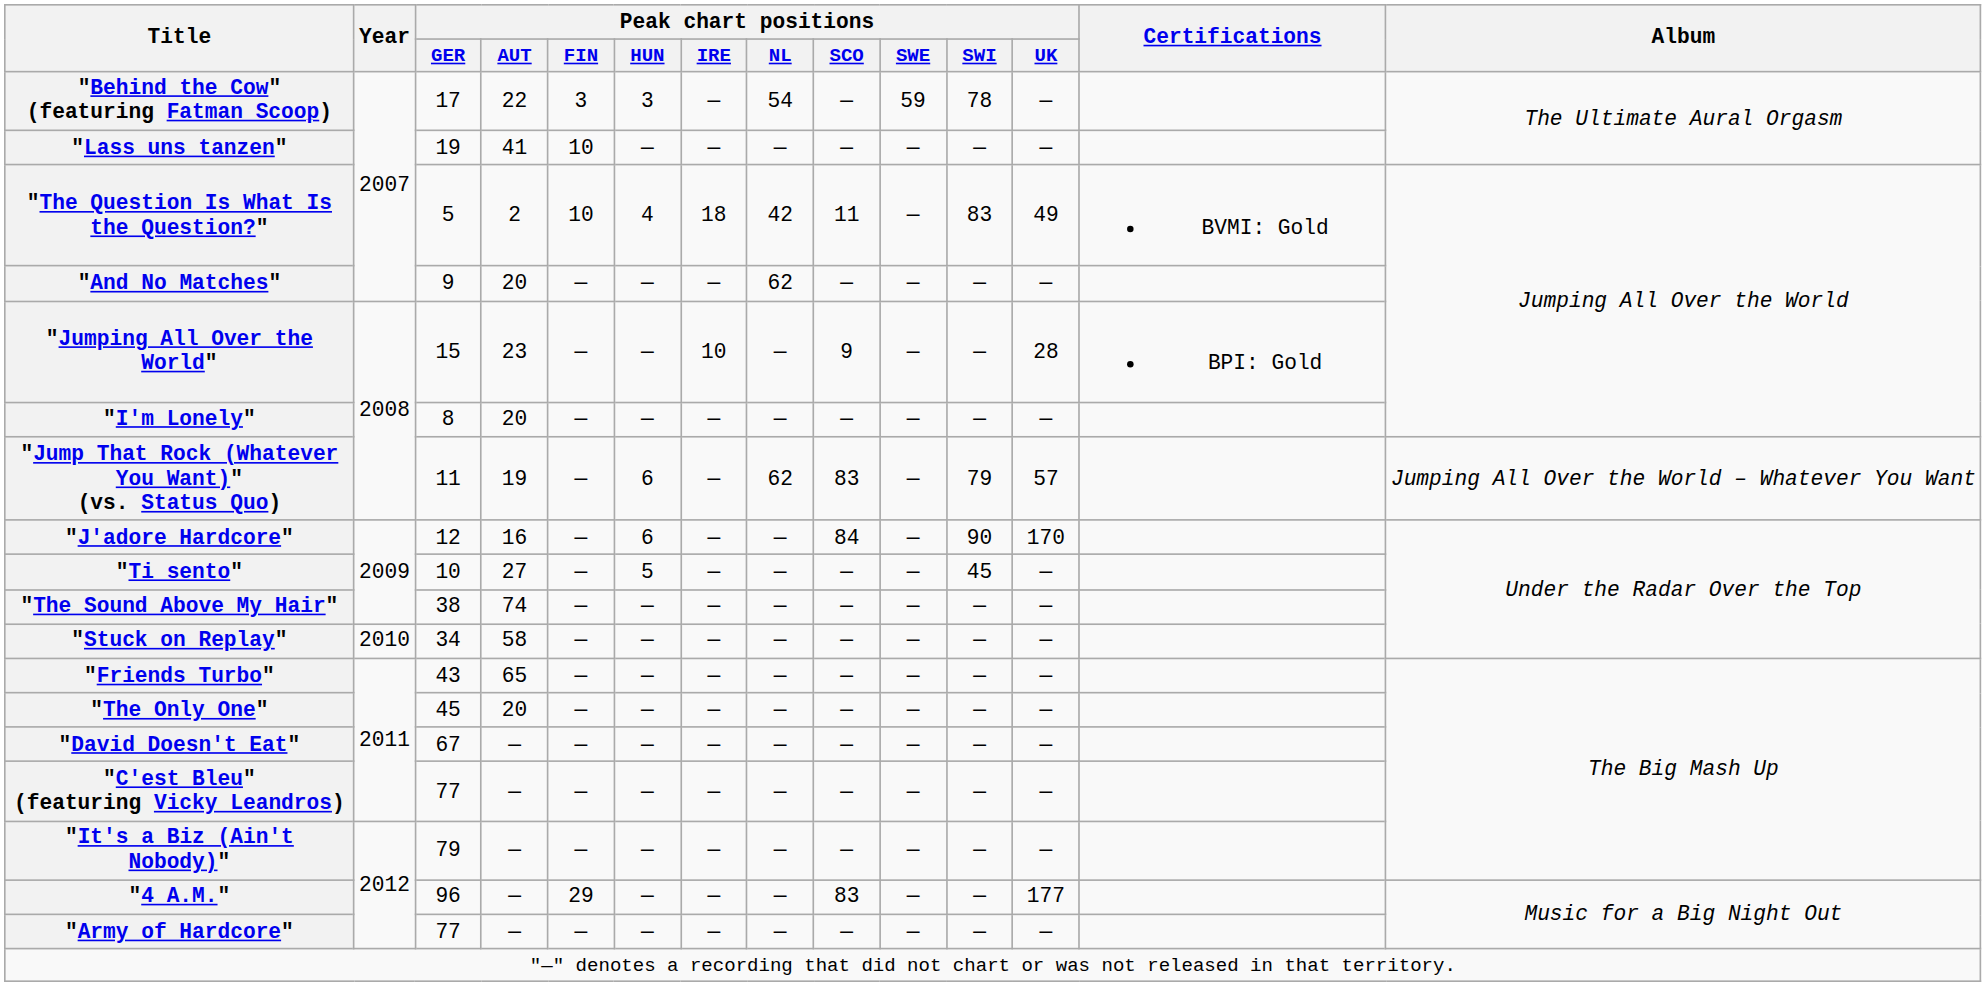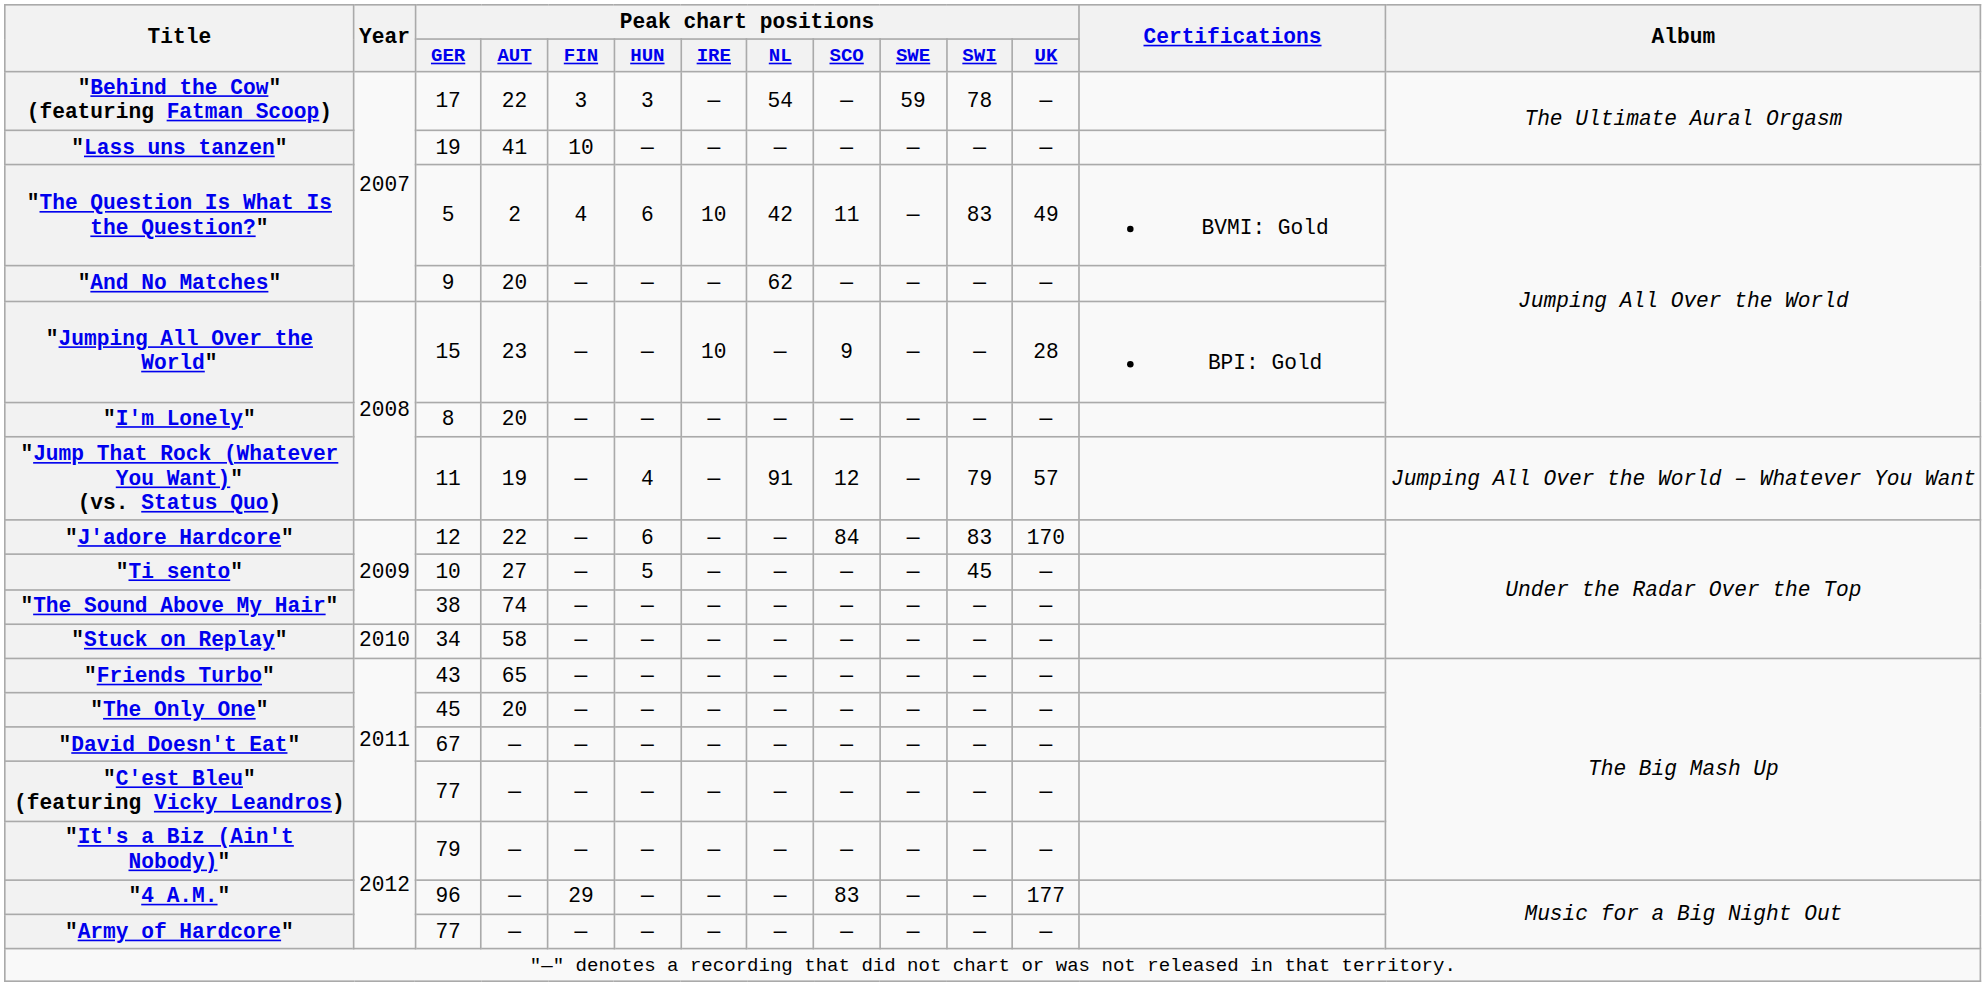 <table class="wikitable plainrowheaders" style="text-align:center;">
 <tr>
 <th scope="col" rowspan="2" style="width:16em;">Title</th>
 <th scope="col" rowspan="2">Year</th>
 <th scope="col" colspan="10">Peak chart positions</th>
 <th scope="col" rowspan="2" style="width:14em;"><a href='#'>Certifications</a></th>
 <th scope="col" rowspan="2">Album</th>
 </tr>
 <tr>
 <th style="width:3em;font-size:90%"><a href='#'>GER</a><br></th>
 <th style="width:3em;font-size:90%"><a href='#'>AUT</a><br></th>
 <th style="width:3em;font-size:90%"><a href='#'>FIN</a><br></th>
 <th style="width:3em;font-size:90%"><a href='#'>HUN</a><br></th>
 <th style="width:3em;font-size:90%"><a href='#'>IRE</a><br></th>
 <th style="width:3em;font-size:90%"><a href='#'>NL</a><br></th>
 <th style="width:3em;font-size:90%"><a href='#'>SCO</a><br></th>
 <th style="width:3em;font-size:90%"><a href='#'>SWE</a><br></th>
 <th style="width:3em;font-size:90%"><a href='#'>SWI</a><br></th>
 <th style="width:3em;font-size:90%"><a href='#'>UK</a><br></th>
 </tr>
 <tr>
 <th scope="row">"<a href='#'>Behind the Cow</a>"<br><span>(featuring <a href='#'>Fatman Scoop</a>)</span></th>
 <td rowspan="4">2007</td>
 <td>17</td>
 <td>22</td>
 <td>3</td>
 <td>3</td>
 <td>—</td>
 <td>54</td>
 <td>—</td>
 <td>59</td>
 <td>78</td>
 <td>—</td>
 <td></td>
 <td rowspan="2"><em>The Ultimate Aural Orgasm</em></td>
 </tr>
 <tr>
 <th scope="row">"<a href='#'>Lass uns tanzen</a>"</th>
 <td>19</td>
 <td>41</td>
 <td>10</td>
 <td>—</td>
 <td>—</td>
 <td>—</td>
 <td>—</td>
 <td>—</td>
 <td>—</td>
 <td>—</td>
 <td></td>
 </tr>
 <tr>
 <th scope="row">"<a href='#'>The Question Is What Is the Question?</a>"</th>
 <td>5</td>
 <td>2</td>
+<td>4</td>
+<td>6</td>
 <td>10</td>
-<td>4</td>
-<td>18</td>
 <td>42</td>
 <td>11</td>
 <td>—</td>
 <td>83</td>
 <td>49</td>
 <td><br><ul><li>BVMI: Gold</li></ul></td>
 <td rowspan="4"><em>Jumping All Over the World</em></td>
 </tr>
 <tr>
 <th scope="row">"<a href='#'>And No Matches</a>"</th>
 <td>9</td>
 <td>20</td>
 <td>—</td>
 <td>—</td>
 <td>—</td>
 <td>62</td>
 <td>—</td>
 <td>—</td>
 <td>—</td>
 <td>—</td>
 <td></td>
 </tr>
 <tr>
 <th scope="row">"<a href='#'>Jumping All Over the World</a>"</th>
 <td rowspan="3">2008</td>
 <td>15</td>
 <td>23</td>
 <td>—</td>
 <td>—</td>
 <td>10</td>
 <td>—</td>
 <td>9</td>
 <td>—</td>
 <td>—</td>
 <td>28</td>
 <td><br><ul><li>BPI: Gold</li></ul></td>
 </tr>
 <tr>
 <th scope="row">"<a href='#'>I'm Lonely</a>"</th>
 <td>8</td>
 <td>20</td>
 <td>—</td>
 <td>—</td>
 <td>—</td>
 <td>—</td>
 <td>—</td>
 <td>—</td>
 <td>—</td>
 <td>—</td>
 <td></td>
 </tr>
 <tr>
 <th scope="row">"<a href='#'>Jump That Rock (Whatever You Want)</a>"<br><span>(vs. <a href='#'>Status Quo</a>)</span></th>
 <td>11</td>
 <td>19</td>
 <td>—</td>
-<td>6</td>
+<td>4</td>
 <td>—</td>
-<td>62</td>
-<td>83</td>
+<td>91</td>
+<td>12</td>
 <td>—</td>
 <td>79</td>
 <td>57</td>
 <td></td>
 <td><em>Jumping All Over the World – Whatever You Want</em></td>
 </tr>
 <tr>
 <th scope="row">"<a href='#'>J'adore Hardcore</a>"</th>
 <td rowspan="3">2009</td>
 <td>12</td>
-<td>16</td>
+<td>22</td>
 <td>—</td>
 <td>6</td>
 <td>—</td>
 <td>—</td>
 <td>84</td>
 <td>—</td>
-<td>90</td>
+<td>83</td>
 <td>170</td>
 <td></td>
 <td rowspan="4"><em>Under the Radar Over the Top</em></td>
 </tr>
 <tr>
 <th scope="row">"<a href='#'>Ti sento</a>"</th>
 <td>10</td>
 <td>27</td>
 <td>—</td>
 <td>5</td>
 <td>—</td>
 <td>—</td>
 <td>—</td>
 <td>—</td>
 <td>45</td>
 <td>—</td>
 <td></td>
 </tr>
 <tr>
 <th scope="row">"<a href='#'>The Sound Above My Hair</a>"</th>
 <td>38</td>
 <td>74</td>
 <td>—</td>
 <td>—</td>
 <td>—</td>
 <td>—</td>
 <td>—</td>
 <td>—</td>
 <td>—</td>
 <td>—</td>
 <td></td>
 </tr>
 <tr>
 <th scope="row">"<a href='#'>Stuck on Replay</a>"</th>
 <td>2010</td>
 <td>34</td>
 <td>58</td>
 <td>—</td>
 <td>—</td>
 <td>—</td>
 <td>—</td>
 <td>—</td>
 <td>—</td>
 <td>—</td>
 <td>—</td>
 <td></td>
 </tr>
 <tr>
 <th scope="row">"<a href='#'>Friends Turbo</a>"</th>
 <td rowspan="4">2011</td>
 <td>43</td>
 <td>65</td>
 <td>—</td>
 <td>—</td>
 <td>—</td>
 <td>—</td>
 <td>—</td>
 <td>—</td>
 <td>—</td>
 <td>—</td>
 <td></td>
 <td Rowspan="5"><em>The Big Mash Up</em></td>
 </tr>
 <tr>
 <th scope="row">"<a href='#'>The Only One</a>"</th>
 <td>45</td>
 <td>20</td>
 <td>—</td>
 <td>—</td>
 <td>—</td>
 <td>—</td>
 <td>—</td>
 <td>—</td>
 <td>—</td>
 <td>—</td>
 <td></td>
 </tr>
 <tr>
 <th scope="row">"<a href='#'>David Doesn't Eat</a>"</th>
 <td>67</td>
 <td>—</td>
 <td>—</td>
 <td>—</td>
 <td>—</td>
 <td>—</td>
 <td>—</td>
 <td>—</td>
 <td>—</td>
 <td>—</td>
 <td></td>
 </tr>
 <tr>
 <th scope="row">"<a href='#'>C'est Bleu</a>"<br><span>(featuring <a href='#'>Vicky Leandros</a>)</span></th>
 <td>77</td>
 <td>—</td>
 <td>—</td>
 <td>—</td>
 <td>—</td>
 <td>—</td>
 <td>—</td>
 <td>—</td>
 <td>—</td>
 <td>—</td>
 <td></td>
 </tr>
 <tr>
 <th scope="row">"<a href='#'>It's a Biz (Ain't Nobody)</a>"</th>
 <td rowspan="3">2012</td>
 <td>79</td>
 <td>—</td>
 <td>—</td>
 <td>—</td>
 <td>—</td>
 <td>—</td>
 <td>—</td>
 <td>—</td>
 <td>—</td>
 <td>—</td>
 <td></td>
 </tr>
 <tr>
 <th scope="row">"<a href='#'>4 A.M.</a>"</th>
 <td>96</td>
 <td>—</td>
 <td>29</td>
 <td>—</td>
 <td>—</td>
 <td>—</td>
 <td>83</td>
 <td>—</td>
 <td>—</td>
 <td>177</td>
 <td></td>
 <td rowspan="2"><em>Music for a Big Night Out</em></td>
 </tr>
 <tr>
 <th scope="row">"<a href='#'>Army of Hardcore</a>"</th>
 <td>77</td>
 <td>—</td>
 <td>—</td>
 <td>—</td>
 <td>—</td>
 <td>—</td>
 <td>—</td>
 <td>—</td>
 <td>—</td>
 <td>—</td>
 <td></td>
 </tr>
 <tr>
 <td colspan="14" style="font-size:90%">"—" denotes a recording that did not chart or was not released in that territory.</td>
 </tr>
 </table>
